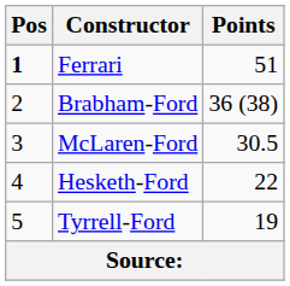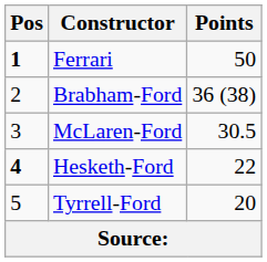 <table class="wikitable" style="font-size: 95%;">
 <tr>
 <th>Pos</th>
 <th>Constructor</th>
 <th>Points</th>
 </tr>
 <tr>
 <td><strong>1</strong></td>
 <td> <a href='#'>Ferrari</a></td>
-<td align="right">51</td>
+<td align="right">50</td>
 </tr>
 <tr>
 <td>2</td>
 <td> <a href='#'>Brabham</a>-<a href='#'>Ford</a></td>
 <td align="right">36 (38)</td>
 </tr>
 <tr>
 <td>3</td>
 <td> <a href='#'>McLaren</a>-<a href='#'>Ford</a></td>
 <td align="right">30.5</td>
 </tr>
 <tr>
-<td>4</td>
+<td><strong>4</strong></td>
 <td> <a href='#'>Hesketh</a>-<a href='#'>Ford</a></td>
 <td align="right">22</td>
 </tr>
 <tr>
 <td>5</td>
 <td> <a href='#'>Tyrrell</a>-<a href='#'>Ford</a></td>
-<td align="right">19</td>
+<td align="right">20</td>
 </tr>
 <tr>
 <th colspan=4>Source: </th>
 </tr>
 </table>
